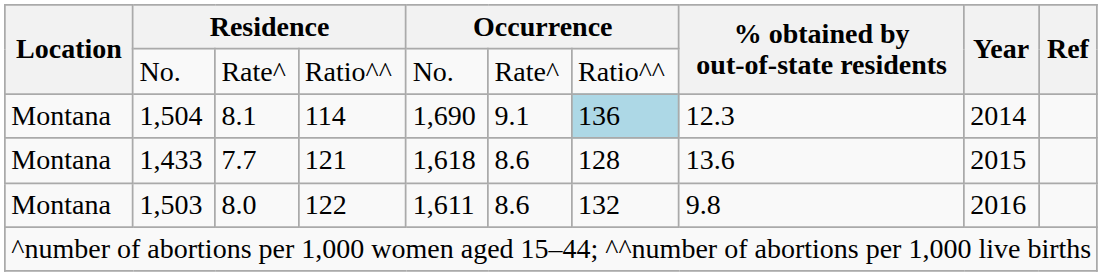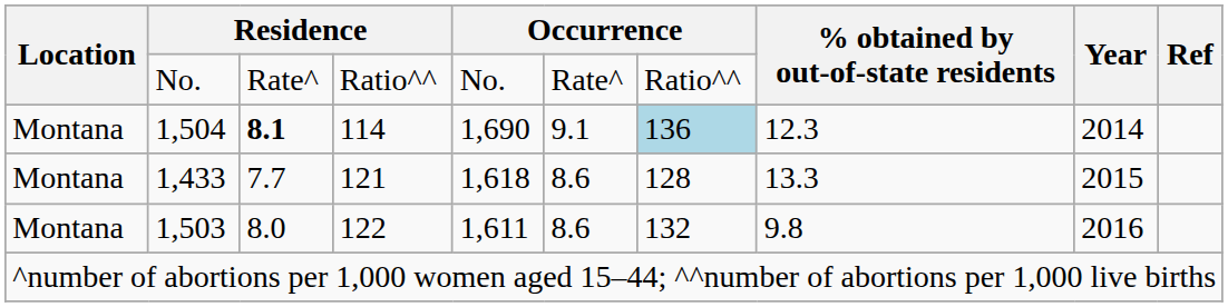 <table class="wikitable">
 <tr>
 <th rowspan="2">Location</th>
 <th colspan="3">Residence</th>
 <th colspan="3">Occurrence</th>
 <th rowspan="2">% obtained by<br>out-of-state residents</th>
 <th rowspan="2">Year</th>
 <th rowspan="2">Ref</th>
 </tr>
 <tr>
 <td>No.</td>
 <td>Rate^</td>
 <td>Ratio^^</td>
 <td>No.</td>
 <td>Rate^</td>
 <td>Ratio^^</td>
 </tr>
 <tr>
 <td>Montana</td>
 <td>1,504</td>
-<td>8.1</td>
+<td><strong>8.1</strong></td>
 <td>114</td>
 <td>1,690</td>
 <td>9.1</td>
 <td style="background: lightblue;">136</td>
 <td>12.3</td>
 <td>2014</td>
 <td></td>
 </tr>
 <tr>
 <td>Montana</td>
 <td>1,433</td>
 <td>7.7</td>
 <td>121</td>
 <td>1,618</td>
 <td>8.6</td>
 <td>128</td>
-<td>13.6</td>
+<td>13.3</td>
 <td>2015</td>
 <td></td>
 </tr>
 <tr>
 <td>Montana</td>
 <td>1,503</td>
 <td>8.0</td>
 <td>122</td>
 <td>1,611</td>
 <td>8.6</td>
 <td>132</td>
 <td>9.8</td>
 <td>2016</td>
 <td></td>
 </tr>
 <tr>
 <td colspan="10">^number of abortions per 1,000 women aged 15–44; ^^number of abortions per 1,000 live births</td>
 </tr>
 </table>
